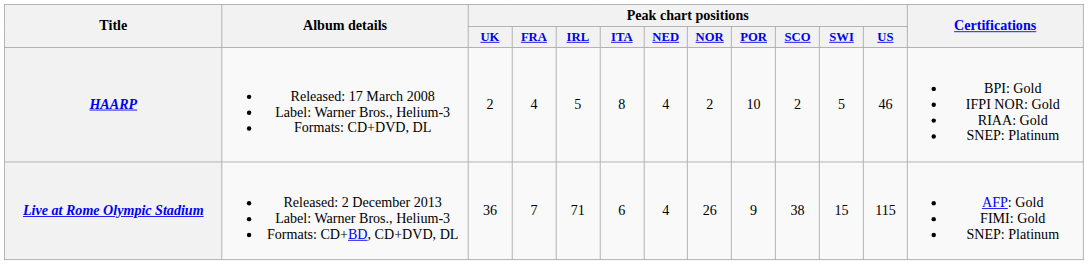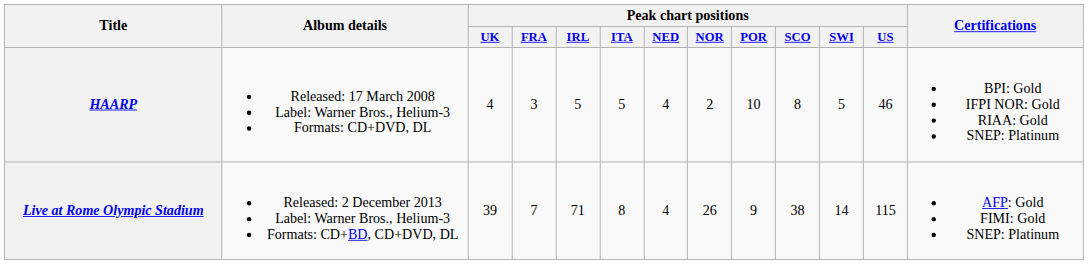 <table class="wikitable plainrowheaders" style="text-align:center;">
 <tr>
 <th scope="col" rowspan="2" style="width:15em;">Title</th>
 <th scope="col" rowspan="2" style="width:17em;">Album details</th>
 <th scope="col" colspan="10">Peak chart positions</th>
 <th scope="col" rowspan="2" style="width:12em;"><a href='#'>Certifications</a></th>
 </tr>
 <tr>
 <th scope="col" style="width:3em;font-size:90%;"><a href='#'>UK</a><br></th>
 <th scope="col" style="width:3em;font-size:90%;"><a href='#'>FRA</a><br></th>
 <th scope="col" style="width:3em;font-size:90%;"><a href='#'>IRL</a><br></th>
 <th scope="col" style="width:3em;font-size:90%;"><a href='#'>ITA</a><br></th>
 <th scope="col" style="width:3em;font-size:90%;"><a href='#'>NED</a><br></th>
 <th scope="col" style="width:3em;font-size:90%;"><a href='#'>NOR</a><br></th>
 <th scope="col" style="width:3em;font-size:90%;"><a href='#'>POR</a><br></th>
 <th scope="col" style="width:3em;font-size:90%;"><a href='#'>SCO</a><br></th>
 <th scope="col" style="width:3em;font-size:90%;"><a href='#'>SWI</a><br></th>
 <th scope="col" style="width:3em;font-size:90%;"><a href='#'>US</a><br></th>
 </tr>
 <tr>
 <th scope="row"><em><a href='#'>HAARP</a></em></th>
 <td><br><ul><li>Released: 17 March 2008</li><li>Label: Warner Bros., Helium-3</li><li>Formats: CD+DVD, DL</li></ul></td>
-<td>2</td>
 <td>4</td>
+<td>3</td>
 <td>5</td>
-<td>8</td>
+<td>5</td>
 <td>4</td>
 <td>2</td>
 <td>10</td>
-<td>2</td>
+<td>8</td>
 <td>5</td>
 <td>46</td>
 <td><br><ul><li>BPI: Gold</li><li>IFPI NOR: Gold</li><li>RIAA: Gold</li><li>SNEP: Platinum</li></ul></td>
 </tr>
 <tr>
 <th scope="row"><em><a href='#'>Live at Rome Olympic Stadium</a></em></th>
 <td><br><ul><li>Released: 2 December 2013</li><li>Label: Warner Bros., Helium-3</li><li>Formats: CD+<a href='#'>BD</a>, CD+DVD, DL</li></ul></td>
-<td>36</td>
+<td>39</td>
 <td>7</td>
 <td>71</td>
-<td>6</td>
+<td>8</td>
 <td>4</td>
 <td>26</td>
 <td>9</td>
 <td>38</td>
-<td>15</td>
+<td>14</td>
 <td>115</td>
 <td><br><ul><li><a href='#'>AFP</a>: Gold</li><li>FIMI: Gold</li><li>SNEP: Platinum</li></ul></td>
 </tr>
 </table>
